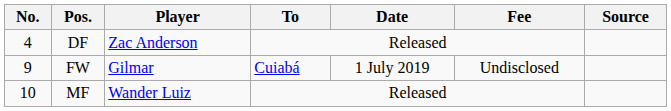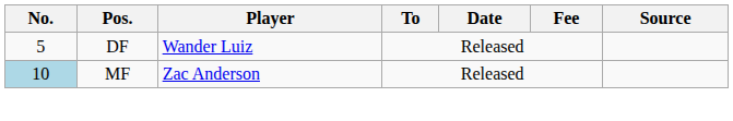 <table class="wikitable" style="text-align:center;width:75%;">
 <tr>
 <th>No.</th>
 <th>Pos.</th>
 <th>Player</th>
 <th>To</th>
 <th>Date</th>
 <th>Fee</th>
 <th>Source</th>
 </tr>
 <tr>
-<td>4</td>
+<td>5</td>
 <td>DF</td>
+<td align=left> <a href='#'>Wander Luiz</a></td>
+<td colspan=3>Released</td>
+<td></td>
+</tr>
+<tr>
+<td style="background: lightblue;">10</td>
+<td>MF</td>
 <td align=left> <a href='#'>Zac Anderson</a></td>
 <td colspan=3>Released</td>
 <td></td>
 </tr>
-<tr>
-<td>9</td>
-<td>FW</td>
-<td align=left> <a href='#'>Gilmar</a></td>
-<td align=left> <a href='#'>Cuiabá</a></td>
-<td>1 July 2019</td>
-<td>Undisclosed</td>
-<td></td>
-</tr>
-<tr>
-<td>10</td>
-<td>MF</td>
-<td align=left> <a href='#'>Wander Luiz</a></td>
-<td colspan=3>Released</td>
-<td></td>
-</tr>
 </table>
